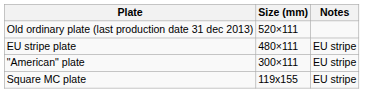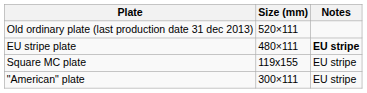 <table class="wikitable">
 <tr>
 <th>Plate</th>
 <th>Size (mm)</th>
 <th>Notes</th>
 </tr>
 <tr>
 <td>Old ordinary plate (last production date 31 dec 2013)</td>
 <td>520×111</td>
 <td></td>
 </tr>
 <tr>
 <td>EU stripe plate</td>
 <td>480×111</td>
+<td><strong>EU stripe</strong></td>
+</tr>
+<tr>
+<td>Square MC plate</td>
+<td>119x155</td>
 <td>EU stripe</td>
 </tr>
 <tr>
 <td>"American" plate</td>
 <td>300×111</td>
 <td>EU stripe</td>
 </tr>
-<tr>
-<td>Square MC plate</td>
-<td>119x155</td>
-<td>EU stripe</td>
-</tr>
 </table>
